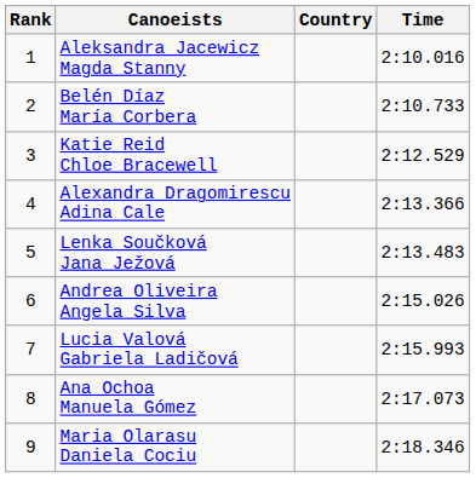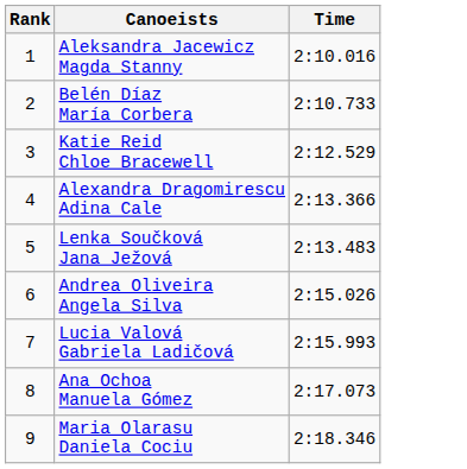 <table class="wikitable" style="text-align:center">
 <tr>
 <th>Rank</th>
 <th>Canoeists</th>
-<th>Country</th>
 <th>Time</th>
 </tr>
 <tr>
 <td>1</td>
 <td align="left"><a href='#'>Aleksandra Jacewicz</a><br><a href='#'>Magda Stanny</a></td>
-<td align="left"></td>
 <td>2:10.016</td>
 </tr>
 <tr>
 <td>2</td>
 <td align="left"><a href='#'>Belén Díaz</a><br><a href='#'>María Corbera</a></td>
-<td align="left"></td>
 <td>2:10.733</td>
 </tr>
 <tr>
 <td>3</td>
 <td align="left"><a href='#'>Katie Reid</a><br><a href='#'>Chloe Bracewell</a></td>
-<td align="left"></td>
 <td>2:12.529</td>
 </tr>
 <tr>
 <td>4</td>
 <td align="left"><a href='#'>Alexandra Dragomirescu</a><br><a href='#'>Adina Cale</a></td>
-<td align="left"></td>
 <td>2:13.366</td>
 </tr>
 <tr>
 <td>5</td>
 <td align="left"><a href='#'>Lenka Součková</a><br><a href='#'>Jana Ježová</a></td>
-<td align="left"></td>
 <td>2:13.483</td>
 </tr>
 <tr>
 <td>6</td>
 <td align="left"><a href='#'>Andrea Oliveira</a><br><a href='#'>Angela Silva</a></td>
-<td align="left"></td>
 <td>2:15.026</td>
 </tr>
 <tr>
 <td>7</td>
 <td align="left"><a href='#'>Lucia Valová</a><br><a href='#'>Gabriela Ladičová</a></td>
-<td align="left"></td>
 <td>2:15.993</td>
 </tr>
 <tr>
 <td>8</td>
 <td align="left"><a href='#'>Ana Ochoa</a><br><a href='#'>Manuela Gómez</a></td>
-<td align="left"></td>
 <td>2:17.073</td>
 </tr>
 <tr>
 <td>9</td>
 <td align="left"><a href='#'>Maria Olarasu</a><br><a href='#'>Daniela Cociu</a></td>
-<td align="left"></td>
 <td>2:18.346</td>
 </tr>
 </table>
